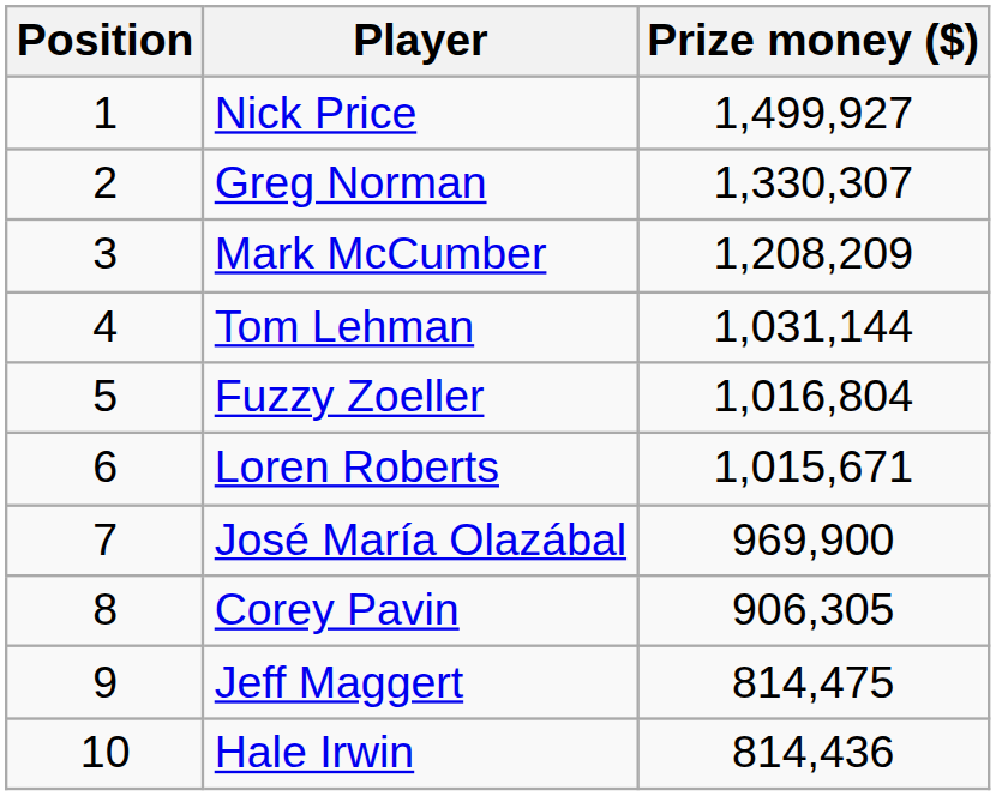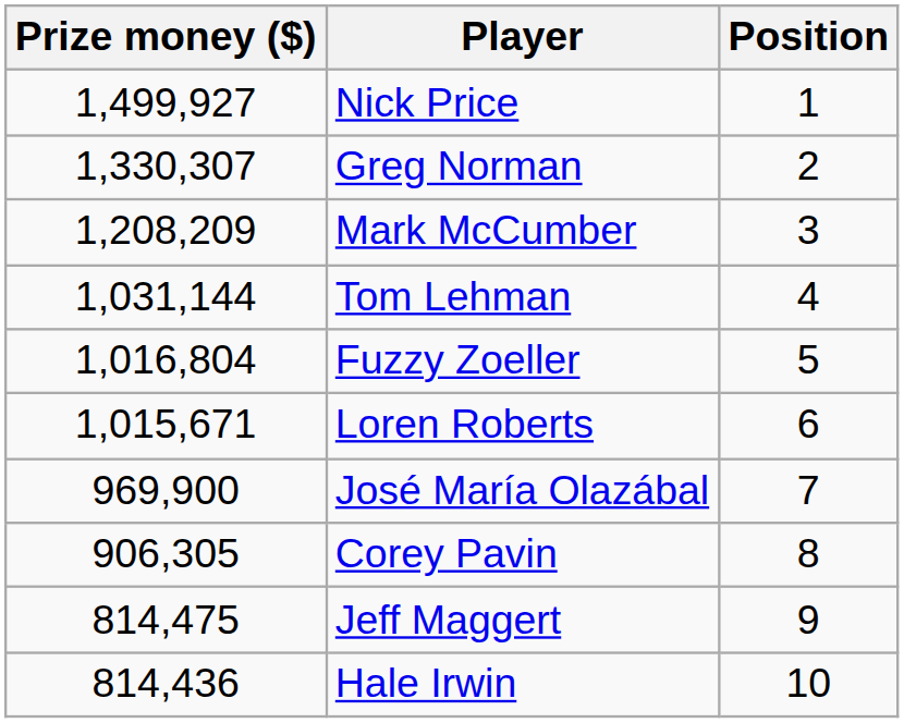 <table class="wikitable">
 <tr>
+<th>Prize money ($)</th>
+<th>Player</th>
 <th>Position</th>
-<th>Player</th>
-<th>Prize money ($)</th>
 </tr>
 <tr>
+<td align=center>1,499,927</td>
+<td> <a href='#'>Nick Price</a></td>
 <td align=center>1</td>
-<td> <a href='#'>Nick Price</a></td>
-<td align=center>1,499,927</td>
 </tr>
 <tr>
+<td align=center>1,330,307</td>
+<td> <a href='#'>Greg Norman</a></td>
 <td align=center>2</td>
-<td> <a href='#'>Greg Norman</a></td>
-<td align=center>1,330,307</td>
 </tr>
 <tr>
+<td align=center>1,208,209</td>
+<td> <a href='#'>Mark McCumber</a></td>
 <td align=center>3</td>
-<td> <a href='#'>Mark McCumber</a></td>
-<td align=center>1,208,209</td>
 </tr>
 <tr>
+<td align=center>1,031,144</td>
+<td> <a href='#'>Tom Lehman</a></td>
 <td align=center>4</td>
-<td> <a href='#'>Tom Lehman</a></td>
-<td align=center>1,031,144</td>
 </tr>
 <tr>
+<td align=center>1,016,804</td>
+<td> <a href='#'>Fuzzy Zoeller</a></td>
 <td align=center>5</td>
-<td> <a href='#'>Fuzzy Zoeller</a></td>
-<td align=center>1,016,804</td>
 </tr>
 <tr>
+<td align=center>1,015,671</td>
+<td> <a href='#'>Loren Roberts</a></td>
 <td align=center>6</td>
-<td> <a href='#'>Loren Roberts</a></td>
-<td align=center>1,015,671</td>
 </tr>
 <tr>
+<td align=center>969,900</td>
+<td> <a href='#'>José María Olazábal</a></td>
 <td align=center>7</td>
-<td> <a href='#'>José María Olazábal</a></td>
-<td align=center>969,900</td>
 </tr>
 <tr>
+<td align=center>906,305</td>
+<td> <a href='#'>Corey Pavin</a></td>
 <td align=center>8</td>
-<td> <a href='#'>Corey Pavin</a></td>
-<td align=center>906,305</td>
 </tr>
 <tr>
+<td align=center>814,475</td>
+<td> <a href='#'>Jeff Maggert</a></td>
 <td align=center>9</td>
-<td> <a href='#'>Jeff Maggert</a></td>
-<td align=center>814,475</td>
 </tr>
 <tr>
+<td align=center>814,436</td>
+<td> <a href='#'>Hale Irwin</a></td>
 <td align=center>10</td>
-<td> <a href='#'>Hale Irwin</a></td>
-<td align=center>814,436</td>
 </tr>
 </table>
